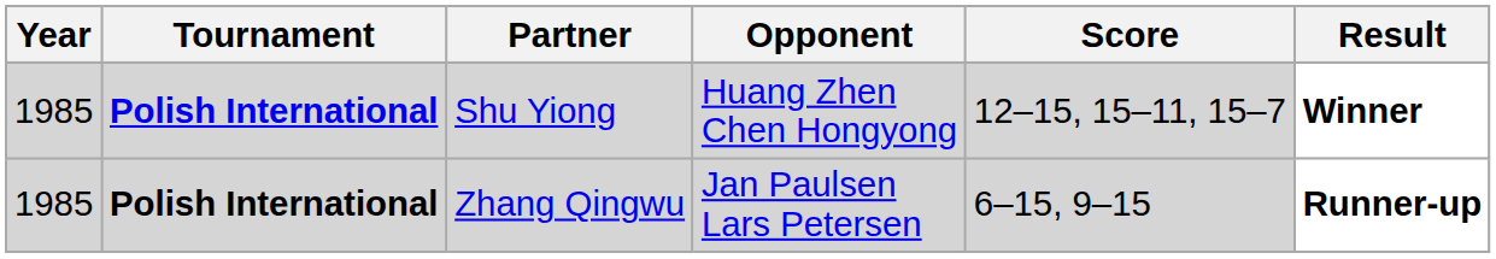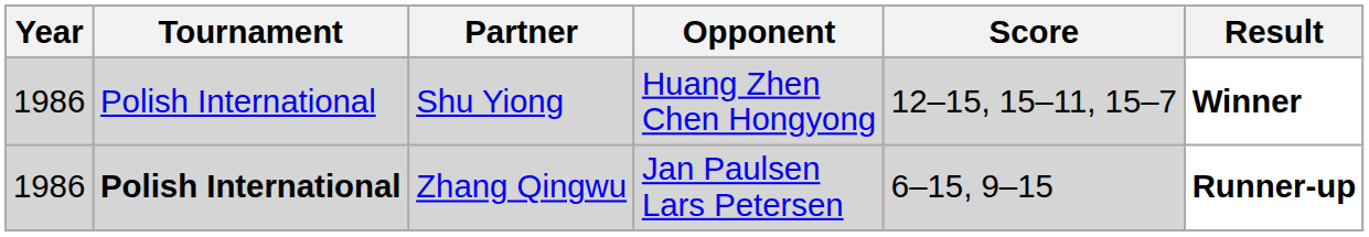 <table class="sortable wikitable" style="font-size: 90%;">
 <tr>
 <th>Year</th>
 <th>Tournament</th>
 <th>Partner</th>
 <th>Opponent</th>
 <th>Score</th>
 <th>Result</th>
 </tr>
 <tr style="background:#D5D5D5">
-<td align="center">1985</td>
-<td align="left"><strong><a href='#'>Polish International</a></strong></td>
+<td align="center">1986</td>
+<td align="left"><a href='#'>Polish International</a></td>
 <td align="left"> <a href='#'>Shu Yiong</a></td>
 <td align="left"> <a href='#'>Huang Zhen</a> <br> <a href='#'>Chen Hongyong</a></td>
 <td align="left">12–15, 15–11, 15–7</td>
 <td style="text-align:left; background:white"> <strong>Winner</strong></td>
 </tr>
 <tr style="background:#D5D5D5">
-<td align="center">1985</td>
+<td align="center">1986</td>
 <td align="left"><strong>Polish International</strong></td>
 <td align="left"> <a href='#'>Zhang Qingwu</a></td>
 <td align="left"> <a href='#'>Jan Paulsen</a> <br> <a href='#'>Lars Petersen</a></td>
 <td align="left">6–15, 9–15</td>
 <td style="text-align:left; background:white"> <strong>Runner-up</strong></td>
 </tr>
 </table>
